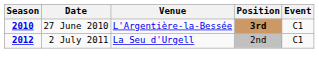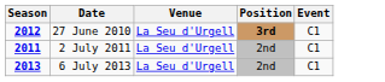 <table class="wikitable" style="text-align:center; font-size:95%;">
 <tr>
 <th>Season</th>
 <th>Date</th>
 <th>Venue</th>
 <th>Position</th>
 <th>Event</th>
 </tr>
 <tr>
-<td><strong><a href='#'>2010</a></strong></td>
+<td><strong><a href='#'>2012</a></strong></td>
 <td align=right>27 June 2010</td>
-<td align=left><a href='#'>L'Argentière-la-Bessée</a></td>
+<td align=left><a href='#'>La Seu d'Urgell</a></td>
 <td bgcolor=cc9966><strong>3rd</strong></td>
 <td>C1</td>
 </tr>
 <tr>
-<td><strong><a href='#'>2012</a></strong></td>
+<td><strong><a href='#'>2011</a></strong></td>
 <td align=right>2 July 2011</td>
 <td align=left><a href='#'>La Seu d'Urgell</a></td>
 <td bgcolor=silver>2nd</td>
 <td>C1</td>
 </tr>
+<tr>
+<td><strong><a href='#'>2013</a></strong></td>
+<td align=right>6 July 2013</td>
+<td align=left><a href='#'>La Seu d'Urgell</a></td>
+<td bgcolor=silver>2nd</td>
+<td>C1</td>
+</tr>
 </table>
